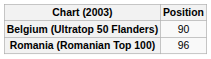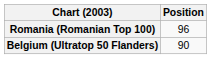 <table class="wikitable sortable plainrowheaders" style="text-align:center">
 <tr>
 <th>Chart (2003)</th>
 <th>Position</th>
 </tr>
 <tr>
+<th scope="row">Romania (Romanian Top 100)</th>
+<td>96</td>
+</tr>
+<tr>
 <th scope="row">Belgium (Ultratop 50 Flanders)</th>
 <td>90</td>
 </tr>
-<tr>
-<th scope="row">Romania (Romanian Top 100)</th>
-<td>96</td>
-</tr>
 </table>
